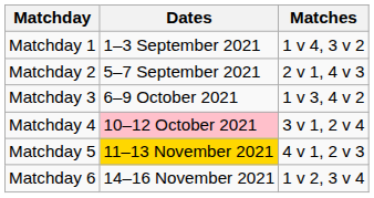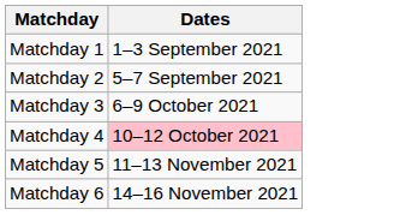 <table class="wikitable">
 <tr>
 <th>Matchday</th>
 <th>Dates</th>
-<th>Matches</th>
 </tr>
 <tr>
 <td>Matchday 1</td>
 <td>1–3 September 2021</td>
-<td>1 v 4, 3 v 2</td>
 </tr>
 <tr>
 <td>Matchday 2</td>
 <td>5–7 September 2021</td>
-<td>2 v 1, 4 v 3</td>
 </tr>
 <tr>
 <td>Matchday 3</td>
 <td>6–9 October 2021</td>
-<td>1 v 3, 4 v 2</td>
 </tr>
 <tr>
 <td>Matchday 4</td>
 <td style="background: pink;">10–12 October 2021</td>
-<td>3 v 1, 2 v 4</td>
 </tr>
 <tr>
 <td>Matchday 5</td>
-<td style="background: gold;">11–13 November 2021</td>
-<td>4 v 1, 2 v 3</td>
+<td>11–13 November 2021</td>
 </tr>
 <tr>
 <td>Matchday 6</td>
 <td>14–16 November 2021</td>
-<td>1 v 2, 3 v 4</td>
 </tr>
 </table>
